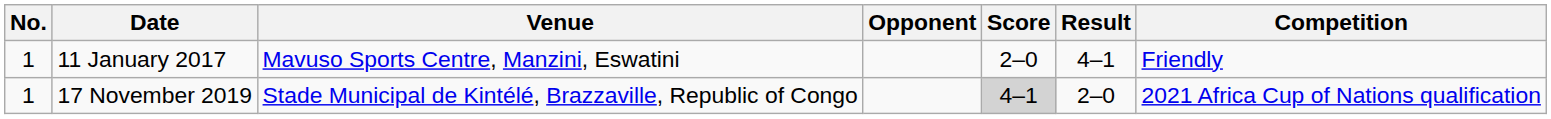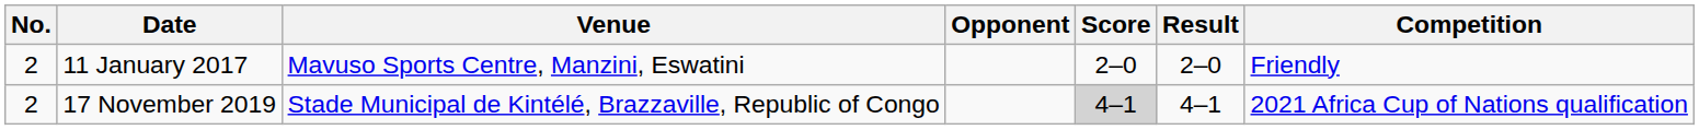 <table class="wikitable sortable">
 <tr>
 <th scope="col">No.</th>
 <th scope="col">Date</th>
 <th scope="col">Venue</th>
 <th scope="col">Opponent</th>
 <th scope="col">Score</th>
 <th scope="col">Result</th>
 <th scope="col">Competition</th>
 </tr>
 <tr>
-<td align="center">1</td>
+<td align="center">2</td>
 <td>11 January 2017</td>
 <td><a href='#'>Mavuso Sports Centre</a>, <a href='#'>Manzini</a>, Eswatini</td>
 <td></td>
 <td align=center>2–0</td>
-<td align=center>4–1</td>
+<td align=center>2–0</td>
 <td><a href='#'>Friendly</a></td>
 </tr>
 <tr>
-<td align="center">1</td>
+<td align="center">2</td>
 <td>17 November 2019</td>
 <td><a href='#'>Stade Municipal de Kintélé</a>, <a href='#'>Brazzaville</a>, Republic of Congo</td>
 <td></td>
 <td align=center style="background: lightgrey;">4–1</td>
-<td align=center>2–0</td>
+<td align=center>4–1</td>
 <td><a href='#'>2021 Africa Cup of Nations qualification</a></td>
 </tr>
 </table>
